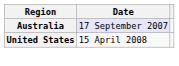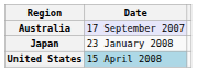 <table class="wikitable plainrowheaders">
 <tr>
 <th>Region</th>
 <th>Date</th>
 <th></th>
 </tr>
 <tr>
 <th scope="row">Australia</th>
 <td style="background: lavender;">17 September 2007</td>
 <td></td>
 </tr>
 <tr>
+<th scope="row">Japan</th>
+<td>23 January 2008</td>
+<td></td>
+</tr>
+<tr>
 <th scope="row">United States</th>
-<td>15 April 2008</td>
+<td style="background: lightblue;">15 April 2008</td>
 <td></td>
 </tr>
 </table>
